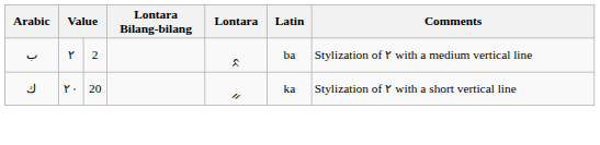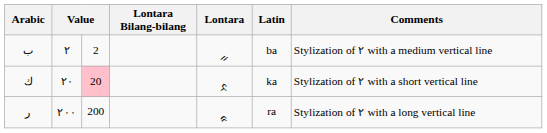 <table class="wikitable" style="text-align: center; width: 60%;">
 <tr>
 <th>Arabic</th>
 <th colspan=2 style="text-align: center">Value</th>
 <th>Lontara<br>Bilang-bilang</th>
 <th>Lontara</th>
 <th>Latin</th>
 <th>Comments</th>
 </tr>
 <tr>
 <td style="text-align: center">ب</td>
 <td style="text-align: center">٢</td>
 <td style="text-align: center">2</td>
 <td style="text-align: center"></td>
-<td style="text-align: center"><br>ᨅ</td>
+<td style="text-align: center"><br>ᨀ</td>
 <td style="text-align: center">ba</td>
 <td style="text-align: left">Stylization of ٢ with a medium vertical line</td>
 </tr>
 <tr>
 <td style="text-align: center">ك</td>
 <td style="text-align: center">٢٠</td>
-<td style="text-align: center">20</td>
+<td style="background: pink; text-align: center">20</td>
 <td style="text-align: center"></td>
-<td style="text-align: center"><br>ᨀ</td>
+<td style="text-align: center"><br>ᨅ</td>
 <td style="text-align: center">ka</td>
 <td style="text-align: left">Stylization of ٢ with a short vertical line</td>
 </tr>
+<tr>
+<td style="text-align: center">ر</td>
+<td style="text-align: center">٢٠٠</td>
+<td style="text-align: center">200</td>
+<td style="text-align: center"></td>
+<td style="text-align: center"><br>ᨑ</td>
+<td style="text-align: center">ra</td>
+<td style="text-align: left">Stylization of ٢ with a long vertical line</td>
+</tr>
 </table>
